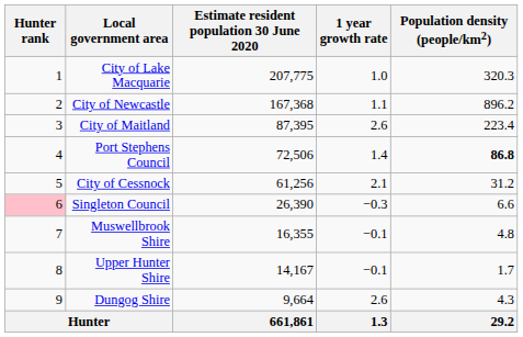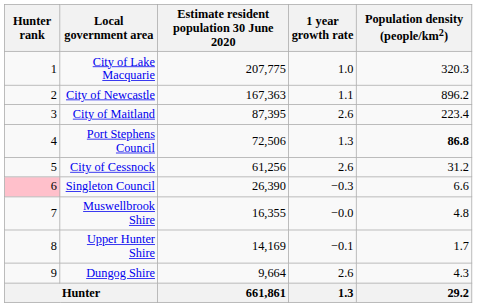 <table class="wikitable sortable plainrowheaders" style="text-align:right">
 <tr>
 <th scope="col">Hunter rank</th>
 <th scope="col">Local government area</th>
 <th scope="col">Estimate resident population 30 June 2020</th>
 <th scope="col">1 year growth rate</th>
 <th scope="col">Population density (people/km<sup>2</sup>)</th>
 </tr>
 <tr>
 <td scope="row">1</td>
 <td><a href='#'>City of Lake Macquarie</a></td>
 <td>207,775</td>
 <td>1.0</td>
 <td>320.3</td>
 </tr>
 <tr>
 <td scope="row">2</td>
 <td><a href='#'>City of Newcastle</a></td>
-<td>167,368</td>
+<td>167,363</td>
 <td>1.1</td>
 <td>896.2</td>
 </tr>
 <tr>
 <td scope="row">3</td>
 <td><a href='#'>City of Maitland</a></td>
 <td>87,395</td>
 <td>2.6</td>
 <td>223.4</td>
 </tr>
 <tr>
 <td scope="row">4</td>
 <td><a href='#'>Port Stephens Council</a></td>
 <td>72,506</td>
-<td>1.4</td>
+<td>1.3</td>
 <td><strong>86.8</strong></td>
 </tr>
 <tr>
 <td scope="row">5</td>
 <td><a href='#'>City of Cessnock</a></td>
 <td>61,256</td>
-<td>2.1</td>
+<td>2.6</td>
 <td>31.2</td>
 </tr>
 <tr>
 <td scope="row" style="background: pink;">6</td>
 <td><a href='#'>Singleton Council</a></td>
 <td>26,390</td>
 <td>−0.3</td>
 <td>6.6</td>
 </tr>
 <tr>
 <td scope="row">7</td>
 <td><a href='#'>Muswellbrook Shire</a></td>
 <td>16,355</td>
-<td>−0.1</td>
+<td>−0.0</td>
 <td>4.8</td>
 </tr>
 <tr>
 <td scope="row">8</td>
 <td><a href='#'>Upper Hunter Shire</a></td>
-<td>14,167</td>
+<td>14,169</td>
 <td>−0.1</td>
 <td>1.7</td>
 </tr>
 <tr>
 <td scope="row">9</td>
 <td><a href='#'>Dungog Shire</a></td>
 <td>9,664</td>
 <td>2.6</td>
 <td>4.3</td>
 </tr>
 <tr>
 <th colspan="2">Hunter</th>
 <th style="text-align:right">661,861</th>
 <th style="text-align:right">1.3</th>
 <th style="text-align:right">29.2</th>
 </tr>
 </table>
